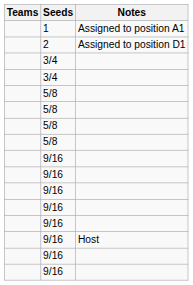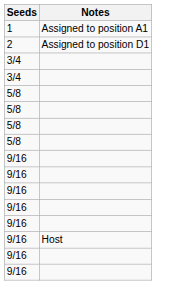 <table class="wikitable">
 <tr>
-<th>Teams</th>
 <th>Seeds</th>
 <th>Notes</th>
 </tr>
 <tr>
-<td></td>
 <td>1</td>
 <td>Assigned to position A1</td>
 </tr>
 <tr>
-<td></td>
 <td>2</td>
 <td>Assigned to position D1</td>
 </tr>
 <tr>
-<td></td>
 <td>3/4</td>
 <td></td>
 </tr>
 <tr>
-<td></td>
 <td>3/4</td>
 <td></td>
 </tr>
 <tr>
-<td></td>
 <td>5/8</td>
 <td></td>
 </tr>
 <tr>
-<td></td>
 <td>5/8</td>
 <td></td>
 </tr>
 <tr>
-<td></td>
 <td>5/8</td>
 <td></td>
 </tr>
 <tr>
-<td></td>
 <td>5/8</td>
 <td></td>
 </tr>
 <tr>
-<td></td>
 <td>9/16</td>
 <td></td>
 </tr>
 <tr>
-<td></td>
 <td>9/16</td>
 <td></td>
 </tr>
 <tr>
-<td></td>
 <td>9/16</td>
 <td></td>
 </tr>
 <tr>
-<td></td>
 <td>9/16</td>
 <td></td>
 </tr>
 <tr>
-<td></td>
 <td>9/16</td>
 <td></td>
 </tr>
 <tr>
-<td></td>
 <td>9/16</td>
 <td>Host</td>
 </tr>
 <tr>
-<td></td>
 <td>9/16</td>
 <td></td>
 </tr>
 <tr>
-<td></td>
 <td>9/16</td>
 <td></td>
 </tr>
 </table>
